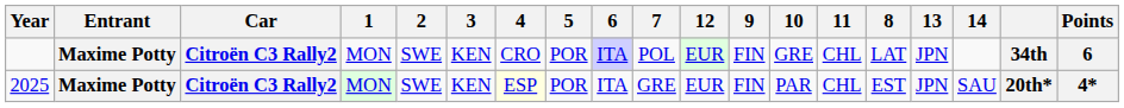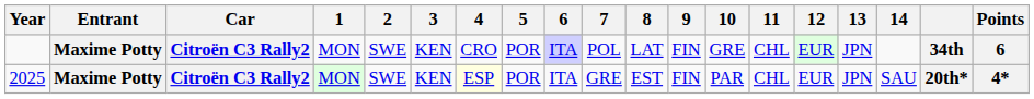 <table class="wikitable" style="text-align:center; font-size:90%">
 <tr>
 <th>Year</th>
 <th>Entrant</th>
 <th>Car</th>
 <th>1</th>
 <th>2</th>
 <th>3</th>
 <th>4</th>
 <th>5</th>
 <th>6</th>
 <th>7</th>
-<th>12</th>
+<th>8</th>
 <th>9</th>
 <th>10</th>
 <th>11</th>
-<th>8</th>
+<th>12</th>
 <th>13</th>
 <th>14</th>
 <th></th>
 <th>Points</th>
 </tr>
 <tr>
 <td></td>
 <th>Maxime Potty</th>
 <th><a href='#'>Citroën C3 Rally2</a></th>
 <td><a href='#'>MON</a></td>
 <td><a href='#'>SWE</a></td>
 <td><a href='#'>KEN</a></td>
 <td><a href='#'>CRO</a></td>
 <td><a href='#'>POR</a></td>
 <td style="background:#CFCFFF;"><a href='#'>ITA</a><br></td>
 <td><a href='#'>POL</a></td>
-<td style="background:#DFFFDF;"><a href='#'>EUR</a><br></td>
+<td><a href='#'>LAT</a></td>
 <td><a href='#'>FIN</a></td>
 <td><a href='#'>GRE</a></td>
 <td><a href='#'>CHL</a></td>
-<td><a href='#'>LAT</a></td>
+<td style="background:#DFFFDF;"><a href='#'>EUR</a><br></td>
 <td><a href='#'>JPN</a></td>
 <td></td>
 <th>34th</th>
 <th>6</th>
 </tr>
 <tr>
 <td><a href='#'>2025</a></td>
 <th>Maxime Potty</th>
 <th><a href='#'>Citroën C3 Rally2</a></th>
 <td style="background:#DFFFDF;"><a href='#'>MON</a><br></td>
 <td><a href='#'>SWE</a></td>
 <td><a href='#'>KEN</a></td>
 <td style="background: lightyellow;"><a href='#'>ESP</a></td>
 <td><a href='#'>POR</a></td>
 <td><a href='#'>ITA</a></td>
 <td><a href='#'>GRE</a></td>
-<td><a href='#'>EUR</a></td>
+<td><a href='#'>EST</a></td>
 <td><a href='#'>FIN</a></td>
 <td><a href='#'>PAR</a></td>
 <td><a href='#'>CHL</a></td>
-<td><a href='#'>EST</a></td>
+<td><a href='#'>EUR</a></td>
 <td><a href='#'>JPN</a></td>
 <td><a href='#'>SAU</a></td>
 <th>20th*</th>
 <th>4*</th>
 </tr>
 </table>
